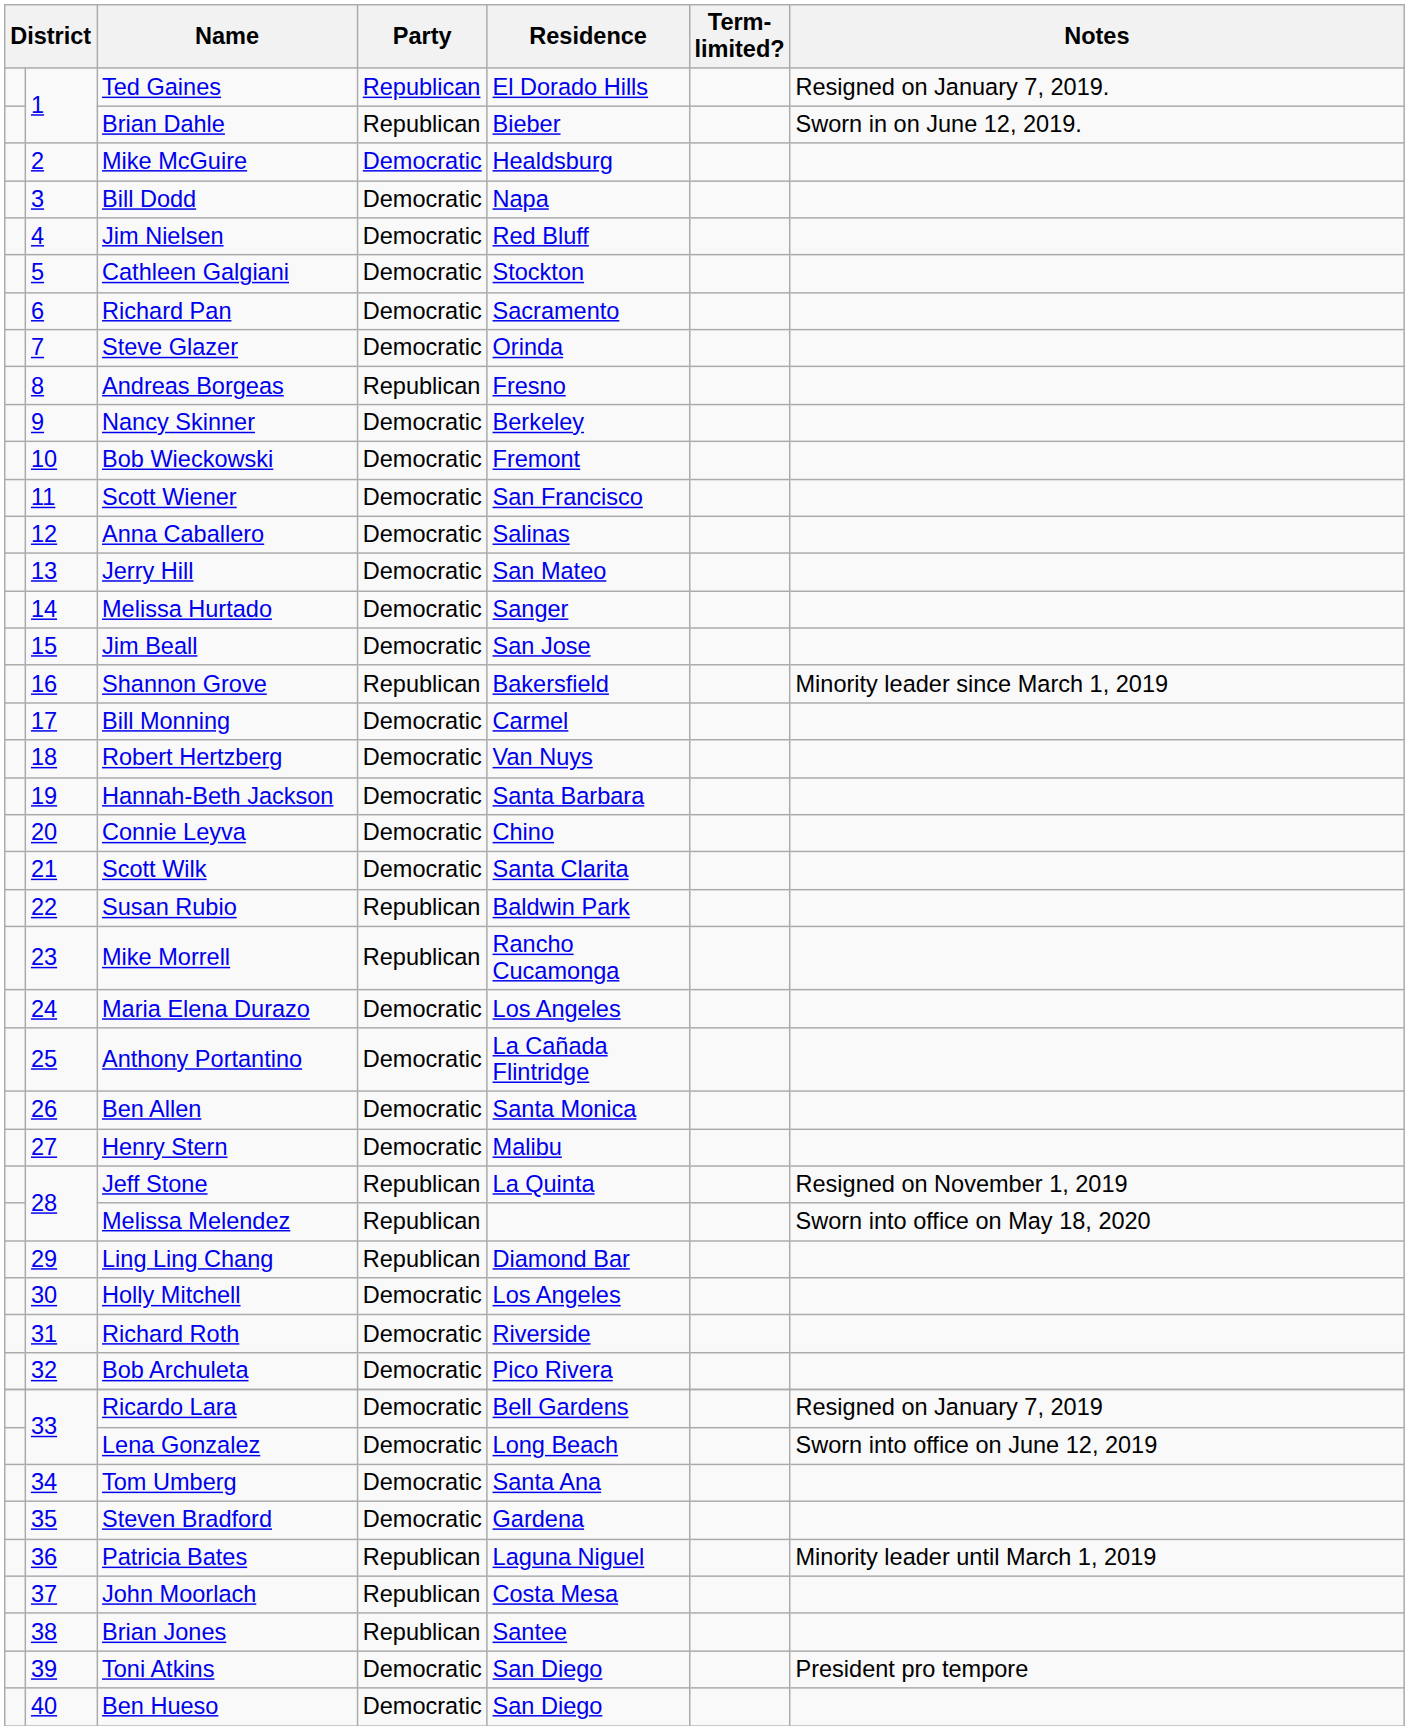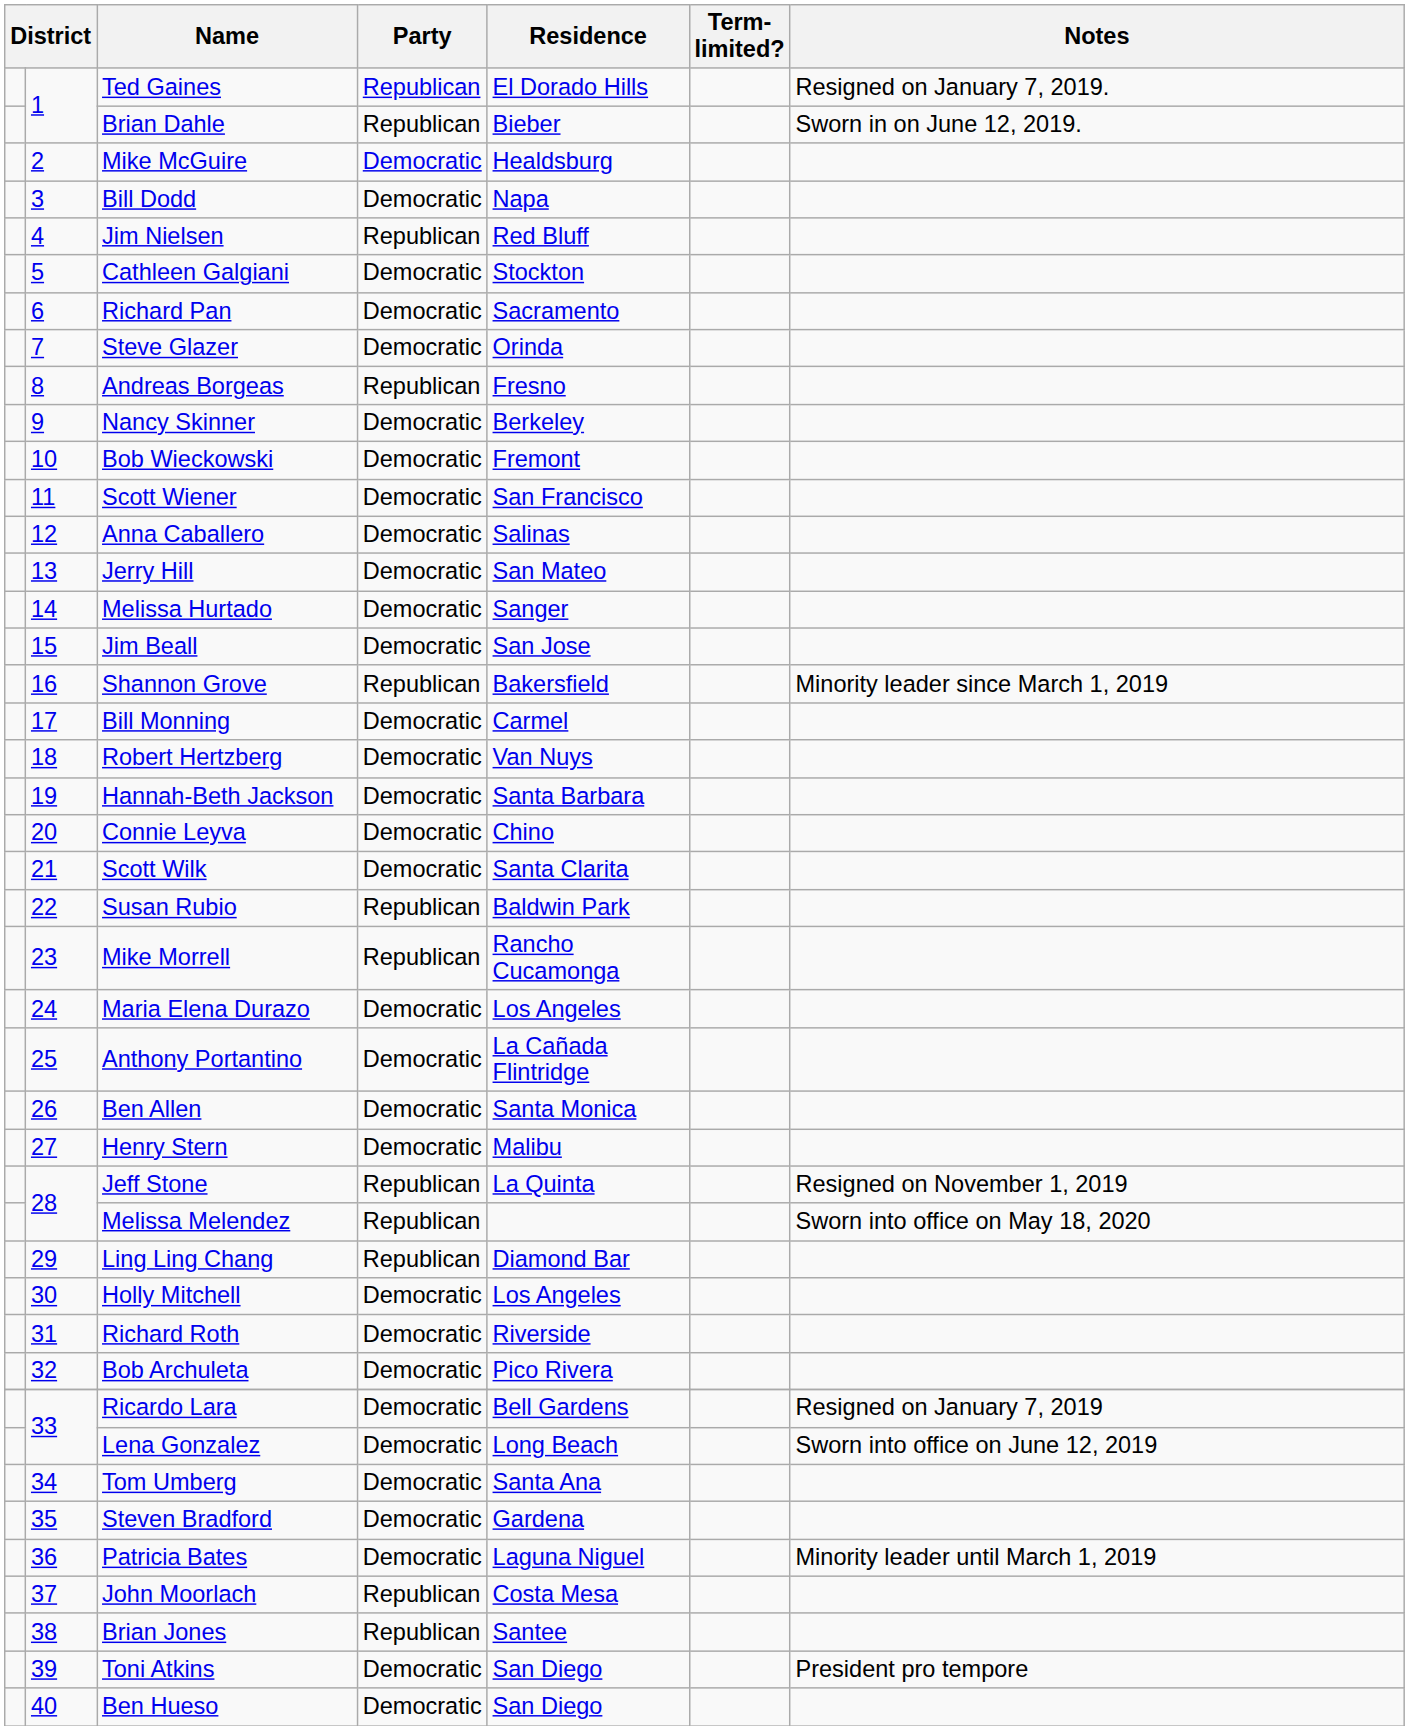 <table class="wikitable">
 <tr>
 <th scope="col" width="30" colspan="2">District</th>
 <th scope="col" width="170">Name</th>
 <th scope="col" width="70">Party</th>
 <th scope="col" width="130">Residence</th>
 <th scope="col" width="60">Term-limited?</th>
 <th scope="col" width="410">Notes</th>
 </tr>
 <tr>
 <td></td>
 <td rowspan="2"><a href='#'>1</a></td>
 <td><a href='#'>Ted Gaines</a></td>
 <td><a href='#'>Republican</a></td>
 <td><a href='#'>El Dorado Hills</a></td>
 <td></td>
 <td>Resigned on January 7, 2019.</td>
 </tr>
 <tr>
 <td></td>
 <td><a href='#'>Brian Dahle</a></td>
 <td>Republican</td>
 <td><a href='#'>Bieber</a></td>
 <td></td>
 <td>Sworn in on June 12, 2019.</td>
 </tr>
 <tr>
 <td></td>
 <td><a href='#'>2</a></td>
 <td><a href='#'>Mike McGuire</a></td>
 <td><a href='#'>Democratic</a></td>
 <td><a href='#'>Healdsburg</a></td>
 <td></td>
 <td></td>
 </tr>
 <tr>
 <td></td>
 <td><a href='#'>3</a></td>
 <td><a href='#'>Bill Dodd</a></td>
 <td>Democratic</td>
 <td><a href='#'>Napa</a></td>
 <td></td>
 <td></td>
 </tr>
 <tr>
 <td></td>
 <td><a href='#'>4</a></td>
 <td><a href='#'>Jim Nielsen</a></td>
-<td>Democratic</td>
+<td>Republican</td>
 <td><a href='#'>Red Bluff</a></td>
 <td></td>
 <td></td>
 </tr>
 <tr>
 <td></td>
 <td><a href='#'>5</a></td>
 <td><a href='#'>Cathleen Galgiani</a></td>
 <td>Democratic</td>
 <td><a href='#'>Stockton</a></td>
 <td></td>
 <td></td>
 </tr>
 <tr>
 <td></td>
 <td><a href='#'>6</a></td>
 <td><a href='#'>Richard Pan</a></td>
 <td>Democratic</td>
 <td><a href='#'>Sacramento</a></td>
 <td></td>
 <td></td>
 </tr>
 <tr>
 <td></td>
 <td><a href='#'>7</a></td>
 <td><a href='#'>Steve Glazer</a></td>
 <td>Democratic</td>
 <td><a href='#'>Orinda</a></td>
 <td></td>
 <td></td>
 </tr>
 <tr>
 <td></td>
 <td><a href='#'>8</a></td>
 <td><a href='#'>Andreas Borgeas</a></td>
 <td>Republican</td>
 <td><a href='#'>Fresno</a></td>
 <td></td>
 <td></td>
 </tr>
 <tr>
 <td></td>
 <td><a href='#'>9</a></td>
 <td><a href='#'>Nancy Skinner</a></td>
 <td>Democratic</td>
 <td><a href='#'>Berkeley</a></td>
 <td></td>
 <td></td>
 </tr>
 <tr>
 <td></td>
 <td><a href='#'>10</a></td>
 <td><a href='#'>Bob Wieckowski</a></td>
 <td>Democratic</td>
 <td><a href='#'>Fremont</a></td>
 <td></td>
 <td></td>
 </tr>
 <tr>
 <td></td>
 <td><a href='#'>11</a></td>
 <td><a href='#'>Scott Wiener</a></td>
 <td>Democratic</td>
 <td><a href='#'>San Francisco</a></td>
 <td></td>
 <td></td>
 </tr>
 <tr>
 <td></td>
 <td><a href='#'>12</a></td>
 <td><a href='#'>Anna Caballero</a></td>
 <td>Democratic</td>
 <td><a href='#'>Salinas</a></td>
 <td></td>
 <td></td>
 </tr>
 <tr>
 <td></td>
 <td><a href='#'>13</a></td>
 <td><a href='#'>Jerry Hill</a></td>
 <td>Democratic</td>
 <td><a href='#'>San Mateo</a></td>
 <td></td>
 <td></td>
 </tr>
 <tr>
 <td></td>
 <td><a href='#'>14</a></td>
 <td><a href='#'>Melissa Hurtado</a></td>
 <td>Democratic</td>
 <td><a href='#'>Sanger</a></td>
 <td></td>
 <td></td>
 </tr>
 <tr>
 <td></td>
 <td><a href='#'>15</a></td>
 <td><a href='#'>Jim Beall</a></td>
 <td>Democratic</td>
 <td><a href='#'>San Jose</a></td>
 <td></td>
 <td></td>
 </tr>
 <tr>
 <td></td>
 <td><a href='#'>16</a></td>
 <td><a href='#'>Shannon Grove</a></td>
 <td>Republican</td>
 <td><a href='#'>Bakersfield</a></td>
 <td></td>
 <td>Minority leader since March 1, 2019</td>
 </tr>
 <tr>
 <td></td>
 <td><a href='#'>17</a></td>
 <td><a href='#'>Bill Monning</a></td>
 <td>Democratic</td>
 <td><a href='#'>Carmel</a></td>
 <td></td>
 <td></td>
 </tr>
 <tr>
 <td></td>
 <td><a href='#'>18</a></td>
 <td><a href='#'>Robert Hertzberg</a></td>
 <td>Democratic</td>
 <td><a href='#'>Van Nuys</a></td>
 <td></td>
 <td></td>
 </tr>
 <tr>
 <td></td>
 <td><a href='#'>19</a></td>
 <td><a href='#'>Hannah-Beth Jackson</a></td>
 <td>Democratic</td>
 <td><a href='#'>Santa Barbara</a></td>
 <td></td>
 <td></td>
 </tr>
 <tr>
 <td></td>
 <td><a href='#'>20</a></td>
 <td><a href='#'>Connie Leyva</a></td>
 <td>Democratic</td>
 <td><a href='#'>Chino</a></td>
 <td></td>
 <td></td>
 </tr>
 <tr>
 <td></td>
 <td><a href='#'>21</a></td>
 <td><a href='#'>Scott Wilk</a></td>
 <td>Democratic</td>
 <td><a href='#'>Santa Clarita</a></td>
 <td></td>
 <td></td>
 </tr>
 <tr>
 <td></td>
 <td><a href='#'>22</a></td>
 <td><a href='#'>Susan Rubio</a></td>
 <td>Republican</td>
 <td><a href='#'>Baldwin Park</a></td>
 <td></td>
 <td></td>
 </tr>
 <tr>
 <td></td>
 <td><a href='#'>23</a></td>
 <td><a href='#'>Mike Morrell</a></td>
 <td>Republican</td>
 <td><a href='#'>Rancho Cucamonga</a></td>
 <td></td>
 <td></td>
 </tr>
 <tr>
 <td></td>
 <td><a href='#'>24</a></td>
 <td><a href='#'>Maria Elena Durazo</a></td>
 <td>Democratic</td>
 <td><a href='#'>Los Angeles</a></td>
 <td></td>
 <td></td>
 </tr>
 <tr>
 <td></td>
 <td><a href='#'>25</a></td>
 <td><a href='#'>Anthony Portantino</a></td>
 <td>Democratic</td>
 <td><a href='#'>La Cañada Flintridge</a></td>
 <td></td>
 <td></td>
 </tr>
 <tr>
 <td></td>
 <td><a href='#'>26</a></td>
 <td><a href='#'>Ben Allen</a></td>
 <td>Democratic</td>
 <td><a href='#'>Santa Monica</a></td>
 <td></td>
 <td></td>
 </tr>
 <tr>
 <td></td>
 <td><a href='#'>27</a></td>
 <td><a href='#'>Henry Stern</a></td>
 <td>Democratic</td>
 <td><a href='#'>Malibu</a></td>
 <td></td>
 <td></td>
 </tr>
 <tr>
 <td></td>
 <td rowspan="2"><a href='#'>28</a></td>
 <td><a href='#'>Jeff Stone</a></td>
 <td>Republican</td>
 <td><a href='#'>La Quinta</a></td>
 <td></td>
 <td>Resigned on November 1, 2019</td>
 </tr>
 <tr>
 <td></td>
 <td><a href='#'>Melissa Melendez</a></td>
 <td>Republican</td>
 <td></td>
 <td></td>
 <td>Sworn into office on May 18, 2020</td>
 </tr>
 <tr>
 <td></td>
 <td><a href='#'>29</a></td>
 <td><a href='#'>Ling Ling Chang</a></td>
 <td>Republican</td>
 <td><a href='#'>Diamond Bar</a></td>
 <td></td>
 <td></td>
 </tr>
 <tr>
 <td></td>
 <td><a href='#'>30</a></td>
 <td><a href='#'>Holly Mitchell</a></td>
 <td>Democratic</td>
 <td><a href='#'>Los Angeles</a></td>
 <td></td>
 <td></td>
 </tr>
 <tr>
 <td></td>
 <td><a href='#'>31</a></td>
 <td><a href='#'>Richard Roth</a></td>
 <td>Democratic</td>
 <td><a href='#'>Riverside</a></td>
 <td></td>
 <td></td>
 </tr>
 <tr>
 <td></td>
 <td><a href='#'>32</a></td>
 <td><a href='#'>Bob Archuleta</a></td>
 <td>Democratic</td>
 <td><a href='#'>Pico Rivera</a></td>
 <td></td>
 <td></td>
 </tr>
 <tr>
 </tr>
 <tr>
 <td></td>
 <td rowspan="2"><a href='#'>33</a></td>
 <td><a href='#'>Ricardo Lara</a></td>
 <td>Democratic</td>
 <td><a href='#'>Bell Gardens</a></td>
 <td></td>
 <td>Resigned on January 7, 2019</td>
 </tr>
 <tr>
 <td></td>
 <td><a href='#'>Lena Gonzalez</a></td>
 <td>Democratic</td>
 <td><a href='#'>Long Beach</a></td>
 <td></td>
 <td>Sworn into office on June 12, 2019</td>
 </tr>
 <tr>
 <td></td>
 <td><a href='#'>34</a></td>
 <td><a href='#'>Tom Umberg</a></td>
 <td>Democratic</td>
 <td><a href='#'>Santa Ana</a></td>
 <td></td>
 <td></td>
 </tr>
 <tr>
 <td></td>
 <td><a href='#'>35</a></td>
 <td><a href='#'>Steven Bradford</a></td>
 <td>Democratic</td>
 <td><a href='#'>Gardena</a></td>
 <td></td>
 <td></td>
 </tr>
 <tr>
 <td></td>
 <td><a href='#'>36</a></td>
 <td><a href='#'>Patricia Bates</a></td>
-<td>Republican</td>
+<td>Democratic</td>
 <td><a href='#'>Laguna Niguel</a></td>
 <td></td>
 <td>Minority leader until March 1, 2019</td>
 </tr>
 <tr>
 <td></td>
 <td><a href='#'>37</a></td>
 <td><a href='#'>John Moorlach</a></td>
 <td>Republican</td>
 <td><a href='#'>Costa Mesa</a></td>
 <td></td>
 <td></td>
 </tr>
 <tr>
 <td></td>
 <td><a href='#'>38</a></td>
 <td><a href='#'>Brian Jones</a></td>
 <td>Republican</td>
 <td><a href='#'>Santee</a></td>
 <td></td>
 <td></td>
 </tr>
 <tr>
 <td></td>
 <td><a href='#'>39</a></td>
 <td><a href='#'>Toni Atkins</a></td>
 <td>Democratic</td>
 <td><a href='#'>San Diego</a></td>
 <td></td>
 <td>President pro tempore</td>
 </tr>
 <tr>
 <td></td>
 <td rowspan="3"><a href='#'>40</a></td>
 <td><a href='#'>Ben Hueso</a></td>
 <td>Democratic</td>
 <td><a href='#'>San Diego</a></td>
 <td></td>
 <td></td>
 </tr>
 </table>
